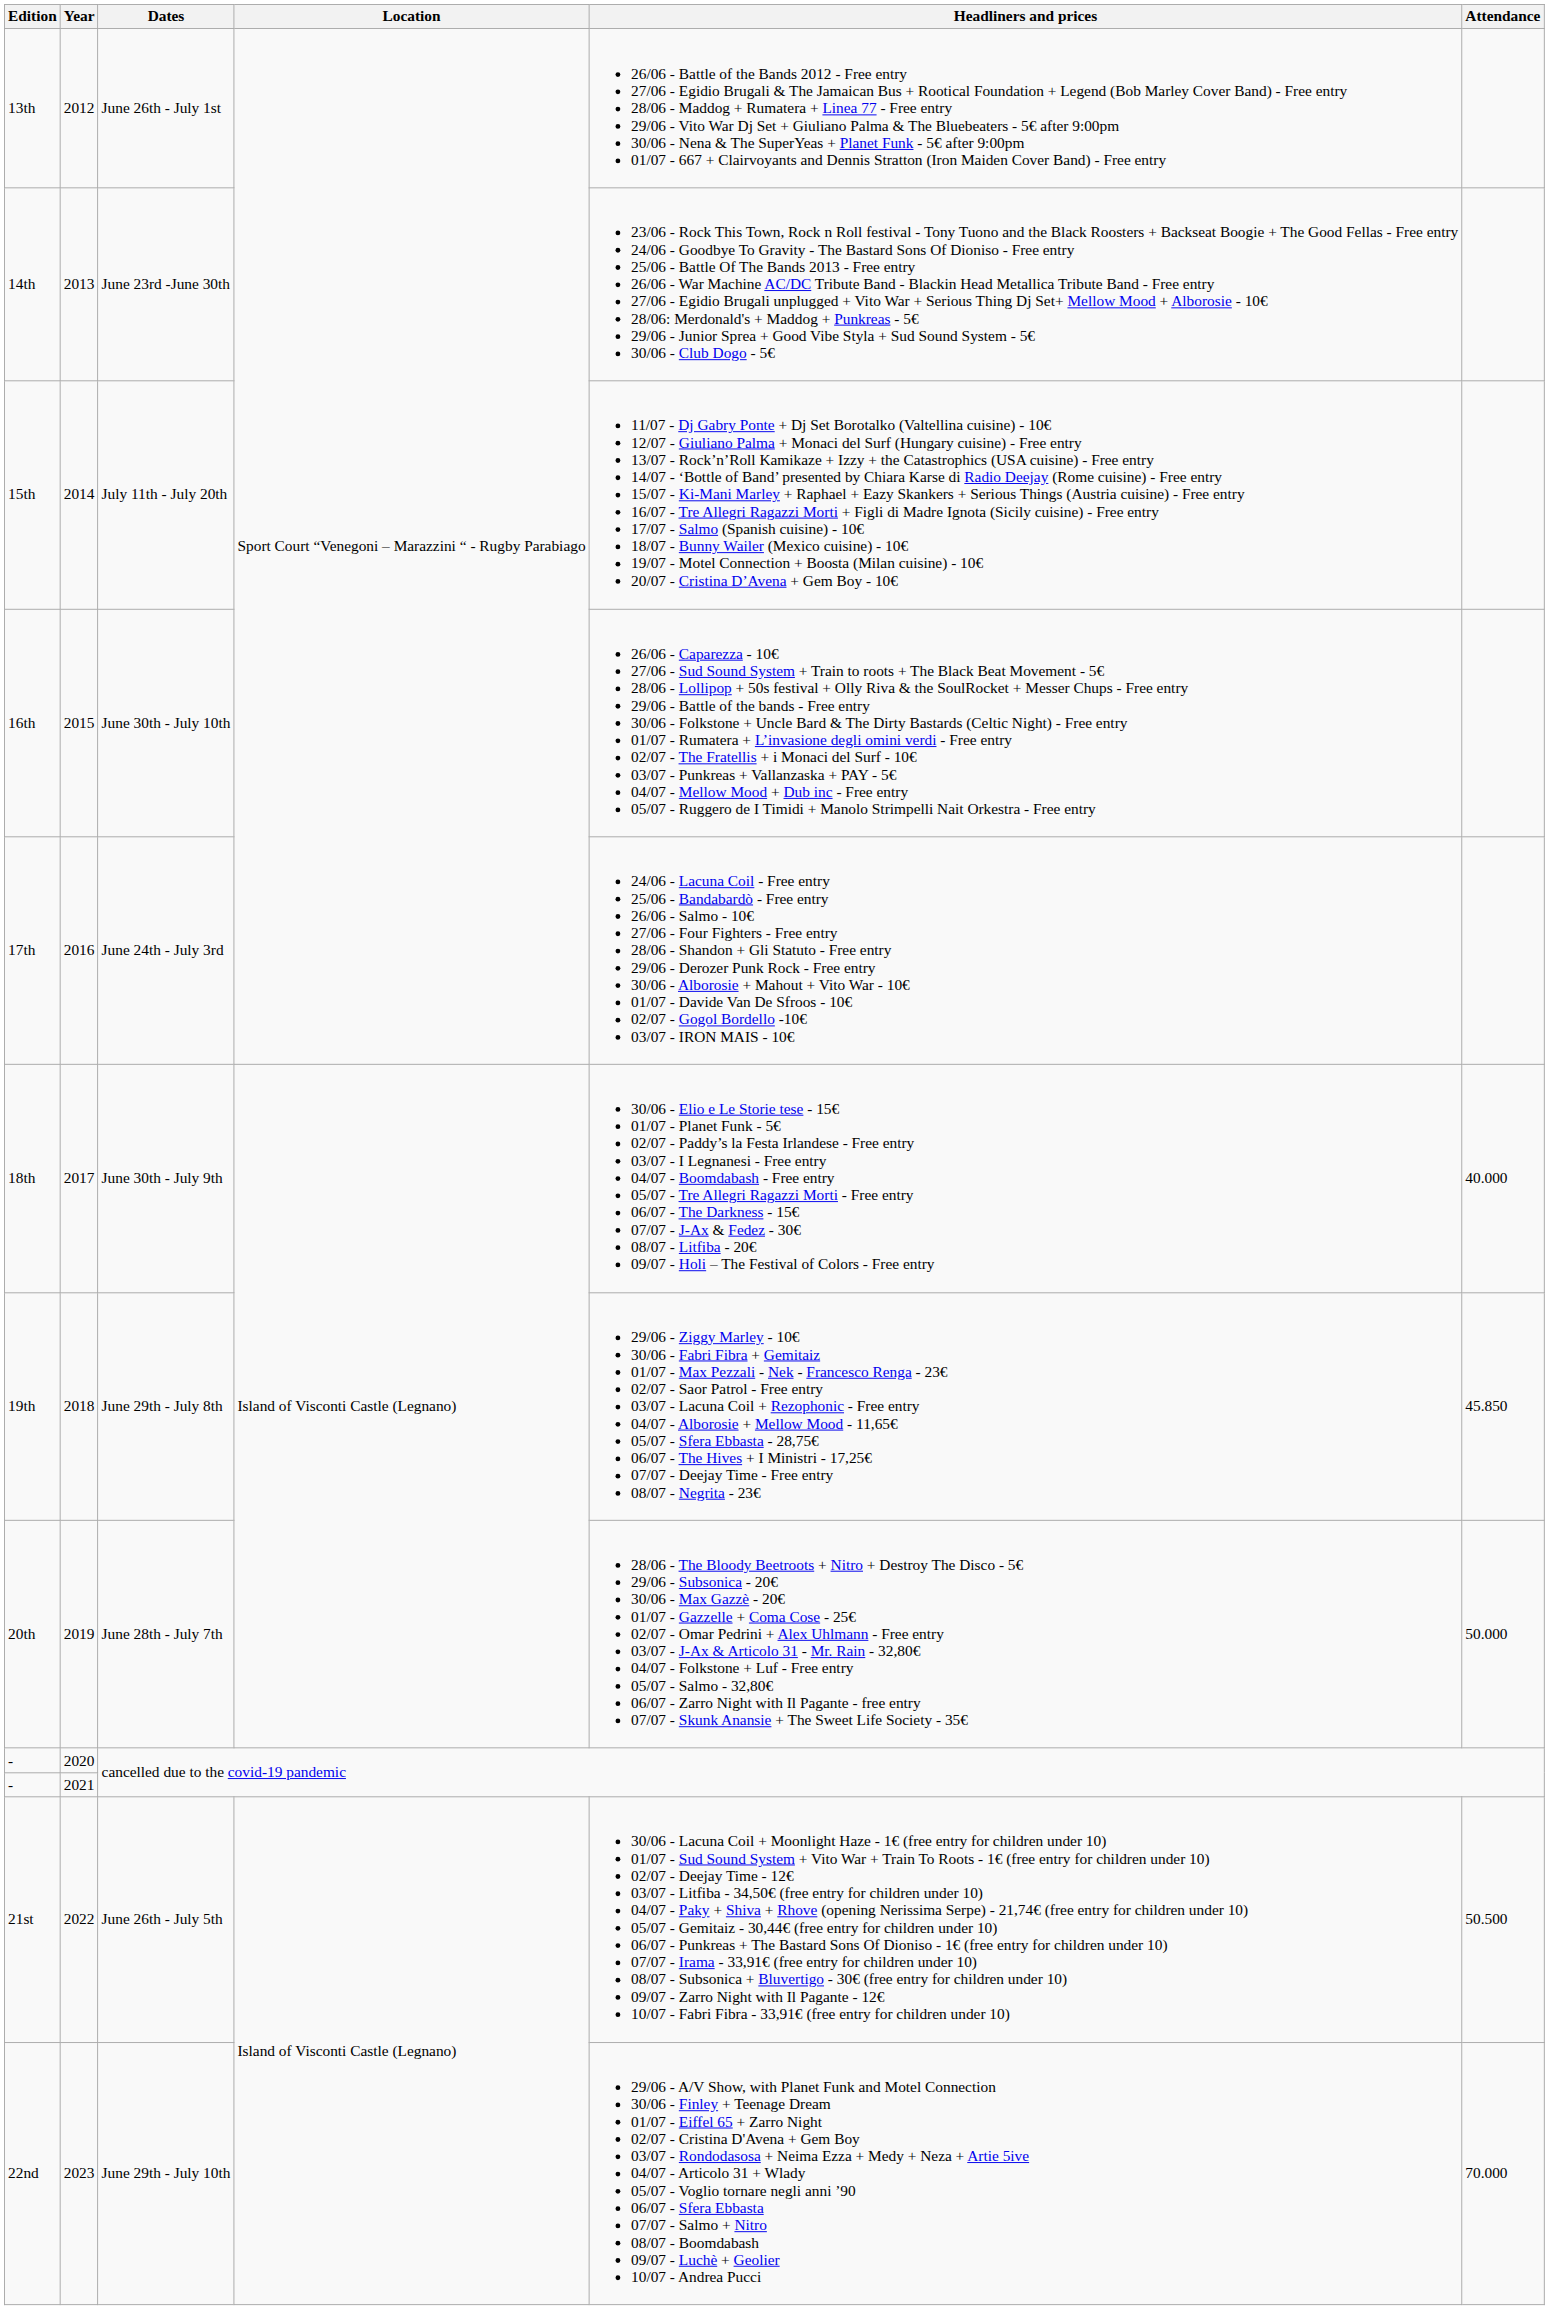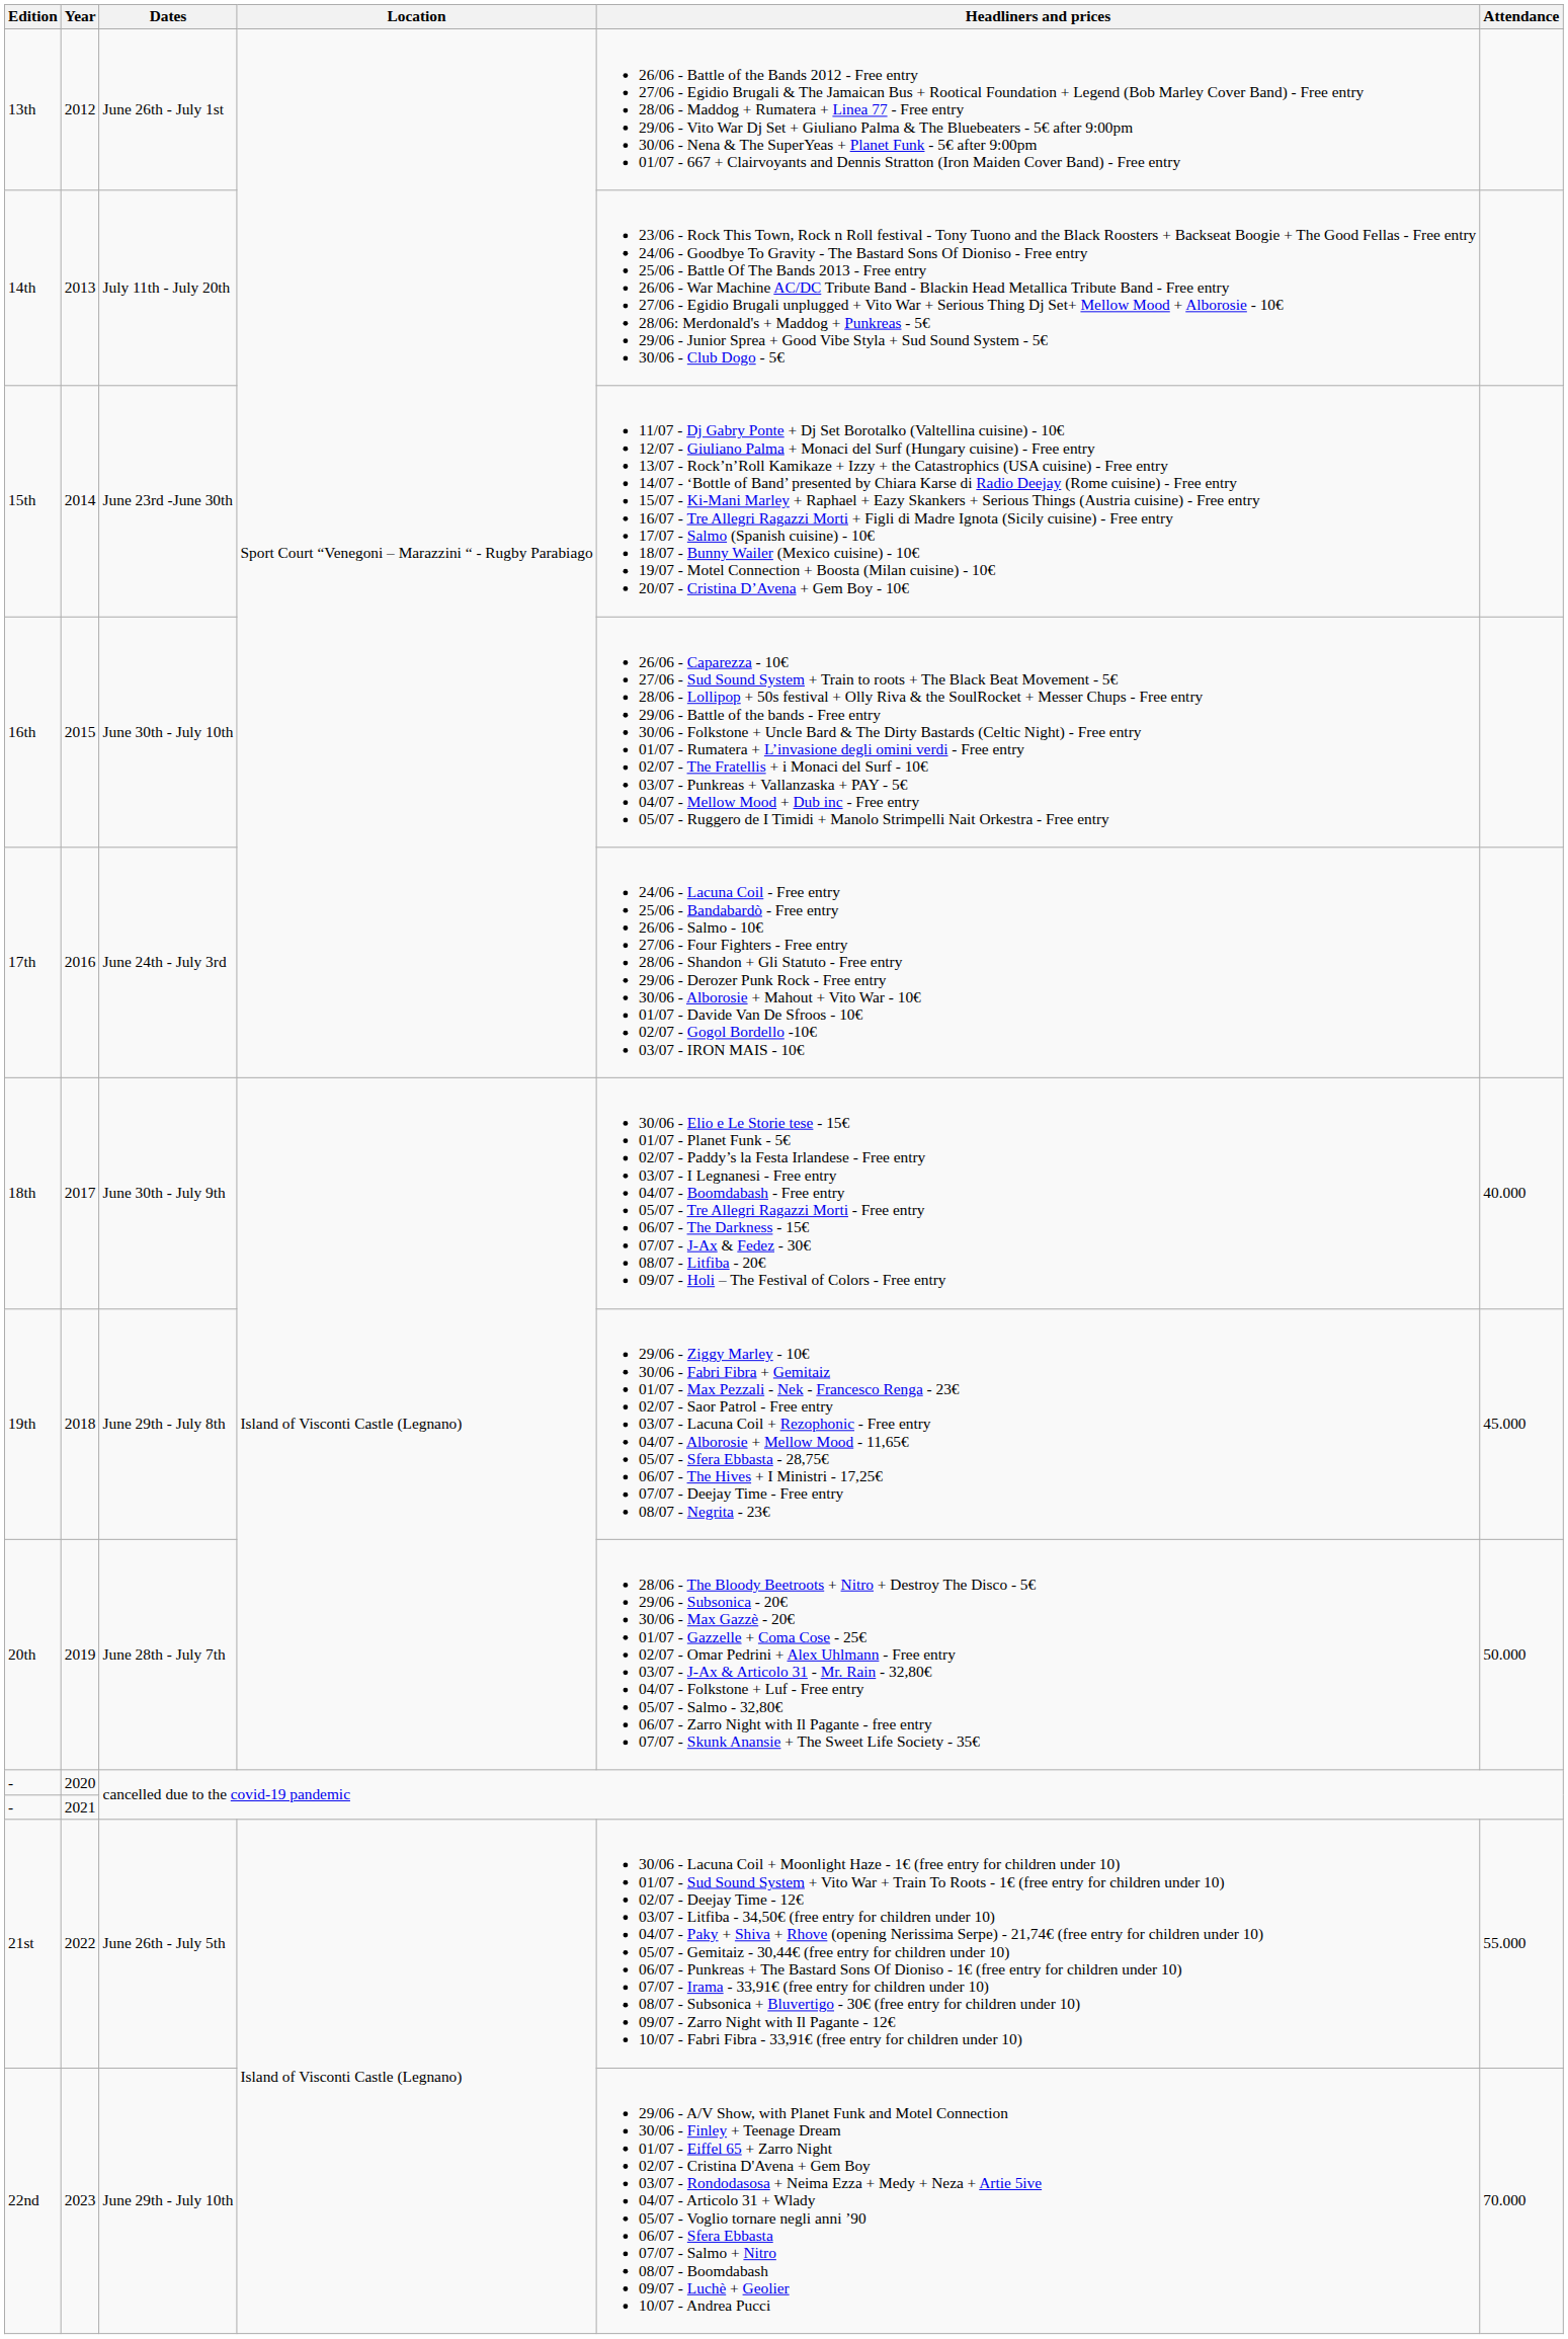 <table class="wikitable">
 <tr>
 <th>Edition</th>
 <th>Year</th>
 <th>Dates</th>
 <th>Location</th>
 <th>Headliners and prices</th>
 <th>Attendance</th>
 </tr>
 <tr>
 <td>13th</td>
 <td>2012</td>
 <td>June 26th - July 1st</td>
 <td rowspan="5">Sport Court “Venegoni – Marazzini “ - Rugby Parabiago</td>
 <td><br><ul><li>26/06 - Battle of the Bands 2012 - Free entry</li><li>27/06 - Egidio Brugali & The Jamaican Bus + Rootical Foundation + Legend (Bob Marley Cover Band) - Free entry</li><li>28/06 - Maddog + Rumatera + <a href='#'>Linea 77</a> - Free entry</li><li>29/06 - Vito War Dj Set + Giuliano Palma & The Bluebeaters - 5€ after 9:00pm</li><li>30/06 - Nena & The SuperYeas + <a href='#'>Planet Funk</a> - 5€ after 9:00pm</li><li>01/07 - 667 + Clairvoyants and Dennis Stratton (Iron Maiden Cover Band) - Free entry</li></ul></td>
 <td></td>
 </tr>
 <tr>
 <td>14th</td>
 <td>2013</td>
-<td>June 23rd -June 30th</td>
+<td>July 11th - July 20th</td>
 <td><br><ul><li>23/06 - Rock This Town, Rock n Roll festival - Tony Tuono and the Black Roosters + Backseat Boogie + The Good Fellas - Free entry</li><li>24/06 - Goodbye To Gravity - The Bastard Sons Of Dioniso - Free entry</li><li>25/06 - Battle Of The Bands 2013 - Free entry</li><li>26/06 - War Machine <a href='#'>AC/DC</a> Tribute Band - Blackin Head Metallica Tribute Band - Free entry</li><li>27/06 - Egidio Brugali unplugged + Vito War + Serious Thing Dj Set+ <a href='#'>Mellow Mood</a> + <a href='#'>Alborosie</a> - 10€</li><li>28/06: Merdonald's + Maddog + <a href='#'>Punkreas</a> - 5€</li><li>29/06 - Junior Sprea + Good Vibe Styla + Sud Sound System - 5€</li><li>30/06 - <a href='#'>Club Dogo</a> - 5€</li></ul></td>
 <td></td>
 </tr>
 <tr>
 <td>15th</td>
 <td>2014</td>
-<td>July 11th - July 20th</td>
+<td>June 23rd -June 30th</td>
 <td><br><ul><li>11/07 - <a href='#'>Dj Gabry Ponte</a> + Dj Set Borotalko (Valtellina cuisine) - 10€</li><li>12/07 - <a href='#'>Giuliano Palma</a> + Monaci del Surf (Hungary cuisine) - Free entry</li><li>13/07 - Rock’n’Roll Kamikaze + Izzy + the Catastrophics (USA cuisine) - Free entry</li><li>14/07 - ‘Bottle of Band’ presented by Chiara Karse di <a href='#'>Radio Deejay</a> (Rome cuisine) - Free entry</li><li>15/07 - <a href='#'>Ki-Mani Marley</a> + Raphael + Eazy Skankers + Serious Things (Austria cuisine) - Free entry</li><li>16/07 - <a href='#'>Tre Allegri Ragazzi Morti</a> + Figli di Madre Ignota (Sicily cuisine) - Free entry</li><li>17/07 - <a href='#'>Salmo</a> (Spanish cuisine) - 10€</li><li>18/07 - <a href='#'>Bunny Wailer</a> (Mexico cuisine) - 10€</li><li>19/07 - Motel Connection + Boosta (Milan cuisine) - 10€</li><li>20/07 - <a href='#'>Cristina D’Avena</a> + Gem Boy - 10€</li></ul></td>
 <td></td>
 </tr>
 <tr>
 <td>16th</td>
 <td>2015</td>
 <td>June 30th - July 10th</td>
 <td><br><ul><li>26/06 - <a href='#'>Caparezza</a> - 10€</li><li>27/06 - <a href='#'>Sud Sound System</a> + Train to roots + The Black Beat Movement - 5€</li><li>28/06 - <a href='#'>Lollipop</a> + 50s festival + Olly Riva & the SoulRocket + Messer Chups - Free entry</li><li>29/06 - Battle of the bands - Free entry</li><li>30/06 - Folkstone + Uncle Bard & The Dirty Bastards (Celtic Night) - Free entry</li><li>01/07 - Rumatera + <a href='#'>L’invasione degli omini verdi</a> - Free entry</li><li>02/07 - <a href='#'>The Fratellis</a> + i Monaci del Surf - 10€</li><li>03/07 - Punkreas + Vallanzaska + PAY - 5€</li><li>04/07 - <a href='#'>Mellow Mood</a> + <a href='#'>Dub inc</a> - Free entry</li><li>05/07 - Ruggero de I Timidi + Manolo Strimpelli Nait Orkestra - Free entry</li></ul></td>
 <td></td>
 </tr>
 <tr>
 <td>17th</td>
 <td>2016</td>
 <td>June 24th - July 3rd</td>
 <td><br><ul><li>24/06 - <a href='#'>Lacuna Coil</a> - Free entry</li><li>25/06 - <a href='#'>Bandabardò</a> - Free entry</li><li>26/06 - Salmo - 10€</li><li>27/06 - Four Fighters - Free entry</li><li>28/06 - Shandon + Gli Statuto - Free entry</li><li>29/06 - Derozer Punk Rock - Free entry</li><li>30/06 - <a href='#'>Alborosie</a> + Mahout + Vito War - 10€</li><li>01/07 - Davide Van De Sfroos - 10€</li><li>02/07 - <a href='#'>Gogol Bordello</a> -10€</li><li>03/07 - IRON MAIS - 10€</li></ul></td>
 <td></td>
 </tr>
 <tr>
 <td>18th</td>
 <td>2017</td>
 <td>June 30th - July 9th</td>
 <td rowspan="3">Island of Visconti Castle (Legnano)</td>
 <td><br><ul><li>30/06 - <a href='#'>Elio e Le Storie tese</a> - 15€</li><li>01/07 - Planet Funk - 5€</li><li>02/07 - Paddy’s la Festa Irlandese - Free entry</li><li>03/07 - I Legnanesi - Free entry</li><li>04/07 - <a href='#'>Boomdabash</a> - Free entry</li><li>05/07 - <a href='#'>Tre Allegri Ragazzi Morti</a> - Free entry</li><li>06/07 - <a href='#'>The Darkness</a> - 15€</li><li>07/07 - <a href='#'>J-Ax</a> & <a href='#'>Fedez</a> - 30€</li><li>08/07 - <a href='#'>Litfiba</a> - 20€</li><li>09/07 - <a href='#'>Holi</a> – The Festival of Colors - Free entry</li></ul></td>
 <td>40.000</td>
 </tr>
 <tr>
 <td>19th</td>
 <td>2018</td>
 <td>June 29th - July 8th</td>
 <td><br><ul><li>29/06 - <a href='#'>Ziggy Marley</a> - 10€</li><li>30/06 - <a href='#'>Fabri Fibra</a> + <a href='#'>Gemitaiz</a></li><li>01/07 - <a href='#'>Max Pezzali</a> - <a href='#'>Nek</a> - <a href='#'>Francesco Renga</a> - 23€</li><li>02/07 - Saor Patrol - Free entry</li><li>03/07 - Lacuna Coil + <a href='#'>Rezophonic</a> - Free entry</li><li>04/07 - <a href='#'>Alborosie</a> + <a href='#'>Mellow Mood</a> - 11,65€</li><li>05/07 - <a href='#'>Sfera Ebbasta</a> - 28,75€</li><li>06/07 - <a href='#'>The Hives</a> + I Ministri - 17,25€</li><li>07/07 - Deejay Time - Free entry</li><li>08/07 - <a href='#'>Negrita</a> - 23€</li></ul></td>
-<td>45.850</td>
+<td>45.000</td>
 </tr>
 <tr>
 <td>20th</td>
 <td>2019</td>
 <td>June 28th - July 7th</td>
 <td><br><ul><li>28/06 - <a href='#'>The Bloody Beetroots</a> + <a href='#'>Nitro</a> + Destroy The Disco - 5€</li><li>29/06 - <a href='#'>Subsonica</a> - 20€</li><li>30/06 - <a href='#'>Max Gazzè</a> - 20€</li><li>01/07 - <a href='#'>Gazzelle</a> + <a href='#'>Coma Cose</a> - 25€</li><li>02/07 - Omar Pedrini + <a href='#'>Alex Uhlmann</a> - Free entry</li><li>03/07 - <a href='#'>J-Ax & Articolo 31</a> - <a href='#'>Mr. Rain</a> - 32,80€</li><li>04/07 - Folkstone + Luf - Free entry</li><li>05/07 - Salmo - 32,80€</li><li>06/07 - Zarro Night with Il Pagante - free entry</li><li>07/07 - <a href='#'>Skunk Anansie</a> + The Sweet Life Society - 35€</li></ul></td>
 <td>50.000</td>
 </tr>
 <tr>
 <td>-</td>
 <td>2020</td>
 <td colspan="4" rowspan="2">cancelled due to the <a href='#'>covid-19 pandemic</a></td>
 </tr>
 <tr>
 <td>-</td>
 <td>2021</td>
 </tr>
 <tr>
 <td>21st</td>
 <td>2022</td>
 <td>June 26th - July 5th</td>
 <td rowspan="2">Island of Visconti Castle (Legnano)</td>
 <td><br><ul><li>30/06 - Lacuna Coil + Moonlight Haze - 1€ (free entry for children under 10)</li><li>01/07 - <a href='#'>Sud Sound System</a> + Vito War + Train To Roots - 1€ (free entry for children under 10)</li><li>02/07 - Deejay Time - 12€</li><li>03/07 - Litfiba - 34,50€ (free entry for children under 10)</li><li>04/07 - <a href='#'>Paky</a> + <a href='#'>Shiva</a> + <a href='#'>Rhove</a> (opening Nerissima Serpe) - 21,74€ (free entry for children under 10)</li><li>05/07 - Gemitaiz - 30,44€ (free entry for children under 10)</li><li>06/07 - Punkreas + The Bastard Sons Of Dioniso - 1€ (free entry for children under 10)</li><li>07/07 - <a href='#'>Irama</a> - 33,91€ (free entry for children under 10)</li><li>08/07 - Subsonica + <a href='#'>Bluvertigo</a> - 30€ (free entry for children under 10)</li><li>09/07 - Zarro Night with Il Pagante - 12€</li><li>10/07 - Fabri Fibra - 33,91€ (free entry for children under 10)</li></ul></td>
-<td>50.500</td>
+<td>55.000</td>
 </tr>
 <tr>
 <td>22nd</td>
 <td>2023</td>
 <td>June 29th - July 10th</td>
 <td><br><ul><li>29/06 - A/V Show, with Planet Funk and Motel Connection</li><li>30/06 - <a href='#'>Finley</a> + Teenage Dream</li><li>01/07 - <a href='#'>Eiffel 65</a> + Zarro Night</li><li>02/07 - Cristina D'Avena + Gem Boy</li><li>03/07 - <a href='#'>Rondodasosa</a> + Neima Ezza + Medy + Neza + <a href='#'>Artie 5ive</a></li><li>04/07 - Articolo 31 + Wlady</li><li>05/07 - Voglio tornare negli anni ’90</li><li>06/07 - <a href='#'>Sfera Ebbasta</a></li><li>07/07 - Salmo + <a href='#'>Nitro</a></li><li>08/07 - Boomdabash</li><li>09/07 - <a href='#'>Luchè</a> + <a href='#'>Geolier</a></li><li>10/07 - Andrea Pucci</li></ul></td>
 <td>70.000</td>
 </tr>
 </table>
